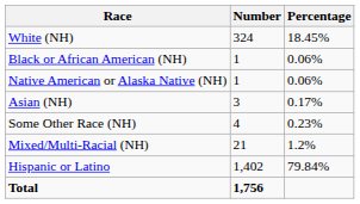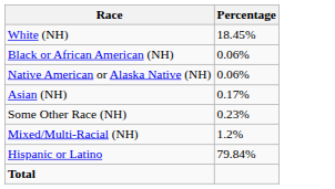 <table class="wikitable">
 <tr>
 <th>Race</th>
-<th>Number</th>
 <th>Percentage</th>
 </tr>
 <tr>
 <td><a href='#'>White</a> (NH)</td>
-<td>324</td>
 <td>18.45%</td>
 </tr>
 <tr>
 <td><a href='#'>Black or African American</a> (NH)</td>
-<td>1</td>
 <td>0.06%</td>
 </tr>
 <tr>
 <td><a href='#'>Native American</a> or <a href='#'>Alaska Native</a> (NH)</td>
-<td>1</td>
 <td>0.06%</td>
 </tr>
 <tr>
 <td><a href='#'>Asian</a> (NH)</td>
-<td>3</td>
 <td>0.17%</td>
 </tr>
 <tr>
 <td>Some Other Race (NH)</td>
-<td>4</td>
 <td>0.23%</td>
 </tr>
 <tr>
 <td><a href='#'>Mixed/Multi-Racial</a> (NH)</td>
-<td>21</td>
 <td>1.2%</td>
 </tr>
 <tr>
 <td><a href='#'>Hispanic or Latino</a></td>
-<td>1,402</td>
 <td>79.84%</td>
 </tr>
 <tr>
 <td><strong>Total</strong></td>
-<td><strong>1,756</strong></td>
 <td></td>
 </tr>
 </table>
